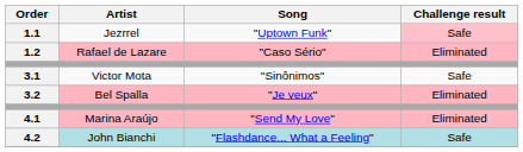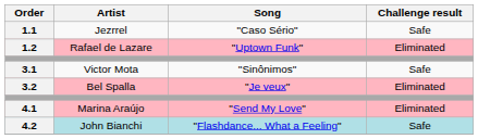 <table class="wikitable" style="text-align:center; width:55%;">
 <tr>
 <th scope="col" width="05%">Order</th>
 <th scope="col" width="15%">Artist</th>
 <th scope="col" width="26%">Song</th>
 <th scope="col" width="14%">Challenge result</th>
 </tr>
 <tr>
 <th>1.1</th>
 <td>Jezrrel</td>
-<td>"<a href='#'>Uptown Funk</a>"</td>
-<td style="background: pink;">Safe</td>
+<td>"Caso Sério"</td>
+<td>Safe</td>
 </tr>
 <tr bgcolor=FFB6C1>
 <th>1.2</th>
 <td>Rafael de Lazare</td>
-<td>"Caso Sério"</td>
+<td>"<a href='#'>Uptown Funk</a>"</td>
 <td>Eliminated</td>
 </tr>
 <tr>
 <td bgcolor=A9A9A9 colspan=4></td>
 </tr>
 <tr>
 <th>3.1</th>
 <td>Victor Mota</td>
 <td>"Sinônimos"</td>
 <td>Safe</td>
 </tr>
 <tr bgcolor=FFB6C1>
 <th>3.2</th>
 <td>Bel Spalla</td>
 <td>"<a href='#'>Je veux</a>"</td>
 <td>Eliminated</td>
 </tr>
 <tr>
 <td bgcolor=A9A9A9 colspan=4></td>
 </tr>
 <tr bgcolor=FFB6C1>
 <th>4.1</th>
 <td>Marina Araújo</td>
 <td>"<a href='#'>Send My Love</a>"</td>
 <td>Eliminated</td>
 </tr>
 <tr bgcolor=B0E0E6>
 <th>4.2</th>
 <td>John Bianchi</td>
 <td>"<a href='#'>Flashdance... What a Feeling</a>"</td>
 <td>Safe</td>
 </tr>
 <tr>
 </tr>
 </table>
